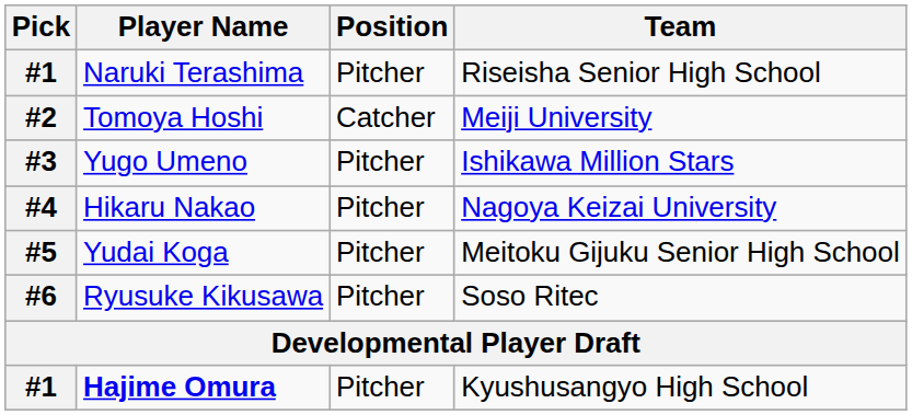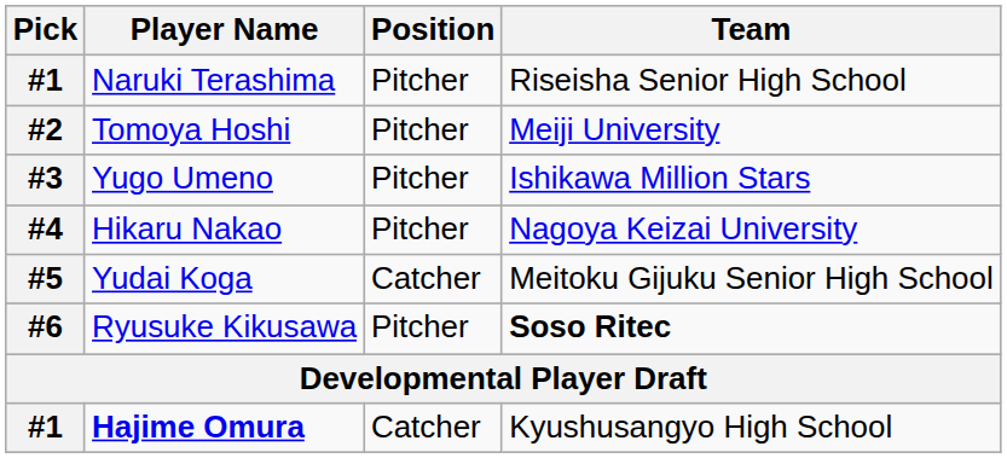 <table class="wikitable">
 <tr>
 <th>Pick</th>
 <th>Player Name</th>
 <th>Position</th>
 <th>Team</th>
 </tr>
 <tr>
 <th>#1</th>
 <td><a href='#'>Naruki Terashima</a></td>
 <td>Pitcher</td>
 <td>Riseisha Senior High School</td>
 </tr>
 <tr>
 <th>#2</th>
 <td><a href='#'>Tomoya Hoshi</a></td>
-<td>Catcher</td>
+<td>Pitcher</td>
 <td><a href='#'>Meiji University</a></td>
 </tr>
 <tr>
 <th>#3</th>
 <td><a href='#'>Yugo Umeno</a></td>
 <td>Pitcher</td>
 <td><a href='#'>Ishikawa Million Stars</a></td>
 </tr>
 <tr>
 <th>#4</th>
 <td><a href='#'>Hikaru Nakao</a></td>
 <td>Pitcher</td>
 <td><a href='#'>Nagoya Keizai University</a></td>
 </tr>
 <tr>
 <th>#5</th>
 <td><a href='#'>Yudai Koga</a></td>
-<td>Pitcher</td>
+<td>Catcher</td>
 <td>Meitoku Gijuku Senior High School</td>
 </tr>
 <tr>
 <th>#6</th>
 <td><a href='#'>Ryusuke Kikusawa</a></td>
 <td>Pitcher</td>
-<td>Soso Ritec</td>
+<td><strong>Soso Ritec</strong></td>
 </tr>
 <tr>
 <th colspan="5">Developmental Player Draft</th>
 </tr>
 <tr>
 <th>#1</th>
 <td><strong><a href='#'>Hajime Omura</a></strong></td>
-<td>Pitcher</td>
+<td>Catcher</td>
 <td>Kyushusangyo High School</td>
 </tr>
 </table>
